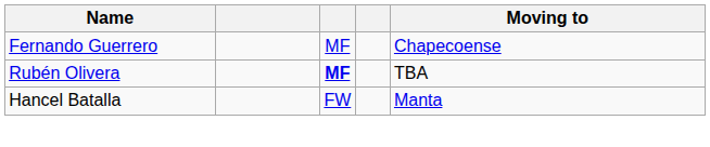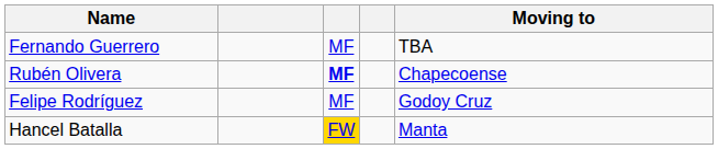 <table class="wikitable" style="text-align: center;">
 <tr>
 </tr>
 <tr>
 <th width=30% align="center">Name</th>
 <th width=15% align="center"></th>
 <th width=5% align="center"></th>
 <th width=5% align="center"></th>
 <th width=45% align="center">Moving to</th>
 </tr>
 <tr>
 <td align=left><a href='#'>Fernando Guerrero</a></td>
 <td></td>
 <td><a href='#'>MF</a></td>
 <td></td>
-<td align=left><a href='#'>Chapecoense</a> </td>
+<td align=left>TBA</td>
 </tr>
 <tr>
 <td align=left><a href='#'>Rubén Olivera</a></td>
 <td></td>
 <td><strong><a href='#'>MF</a></strong></td>
 <td></td>
-<td align=left>TBA</td>
+<td align=left><a href='#'>Chapecoense</a> </td>
+</tr>
+<tr>
+<td align=left><a href='#'>Felipe Rodríguez</a></td>
+<td></td>
+<td><a href='#'>MF</a></td>
+<td></td>
+<td align=left><a href='#'>Godoy Cruz</a> </td>
 </tr>
 <tr>
 <td align=left>Hancel Batalla</td>
 <td></td>
-<td><a href='#'>FW</a></td>
+<td style="background: gold;"><a href='#'>FW</a></td>
 <td></td>
 <td align=left><a href='#'>Manta</a> </td>
 </tr>
 <tr>
 </tr>
 </table>
